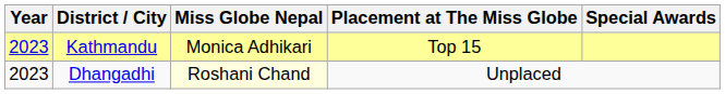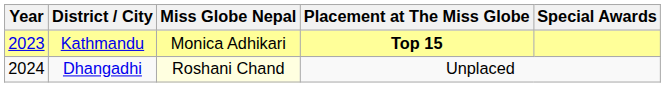 <table class="wikitable">
 <tr>
 <th>Year</th>
 <th>District / City</th>
 <th>Miss Globe Nepal</th>
 <th>Placement at The Miss Globe</th>
 <th>Special Awards</th>
 </tr>
 <tr style="background-color:#FFFF99; " align="center">
 <td><a href='#'>2023</a></td>
 <td><a href='#'>Kathmandu</a></td>
 <td>Monica Adhikari</td>
-<td>Top 15</td>
+<td><strong>Top 15</strong></td>
 <td></td>
 </tr>
 <tr align="center">
-<td>2023</td>
+<td>2024</td>
 <td><a href='#'>Dhangadhi</a></td>
 <td style="background: lightyellow;">Roshani Chand</td>
 <td colspan="2">Unplaced</td>
 </tr>
 </table>
